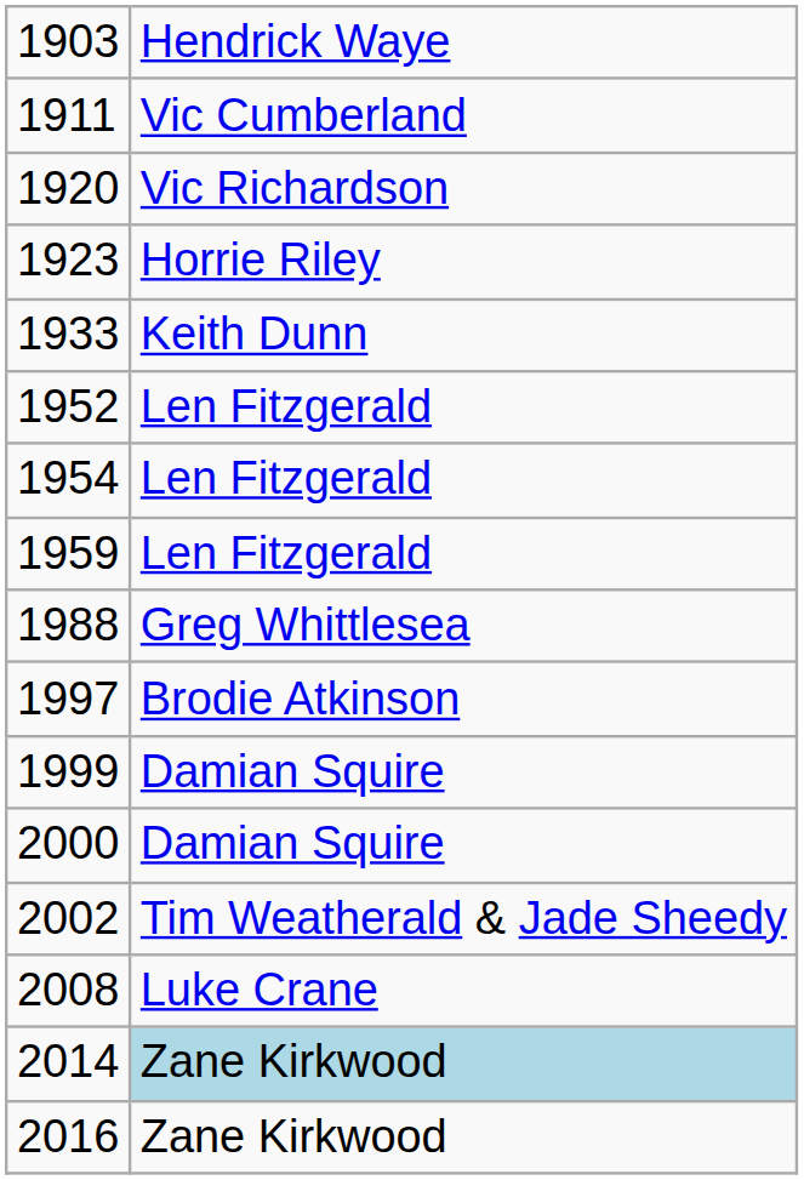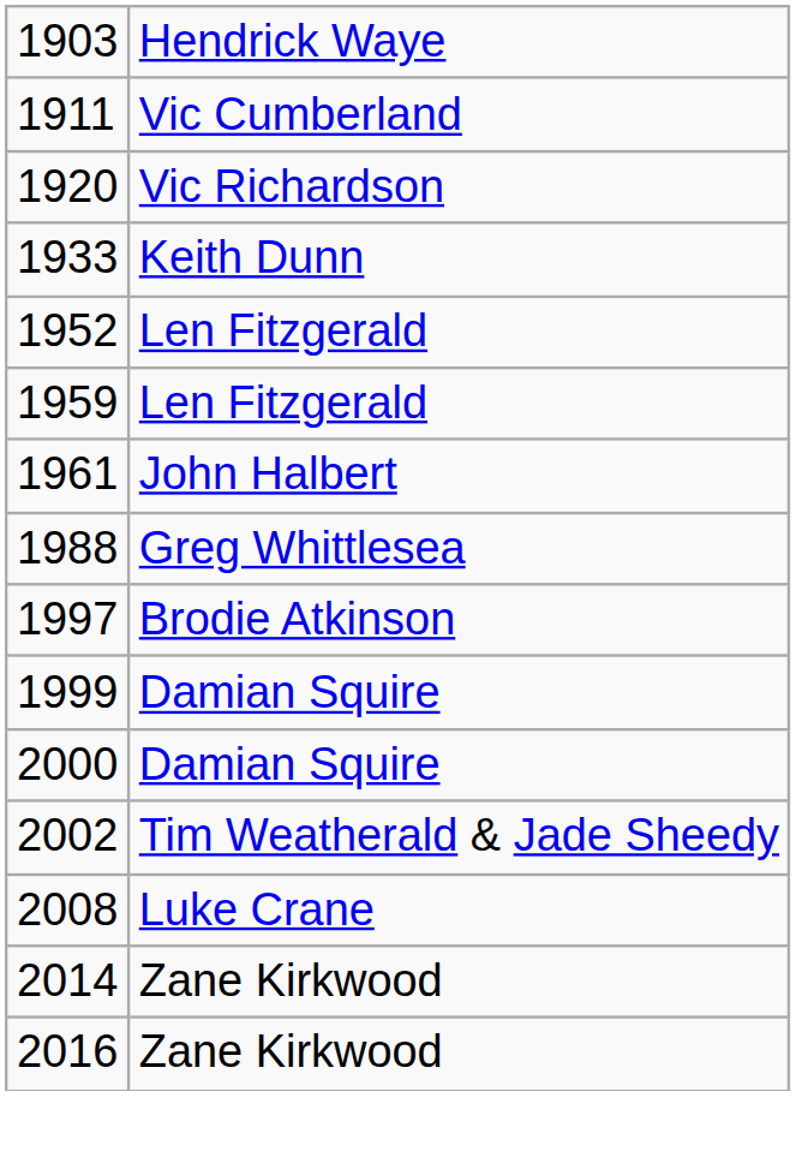 <table class="wikitable">
 <tr>
 <td>1903</td>
 <td><a href='#'>Hendrick Waye</a></td>
 </tr>
 <tr>
 <td>1911</td>
 <td><a href='#'>Vic Cumberland</a></td>
 </tr>
 <tr>
 <td>1920</td>
 <td><a href='#'>Vic Richardson</a></td>
 </tr>
 <tr>
-<td>1923</td>
-<td><a href='#'>Horrie Riley</a></td>
-</tr>
-<tr>
 <td>1933</td>
 <td><a href='#'>Keith Dunn</a></td>
 </tr>
 <tr>
 <td>1952</td>
 <td><a href='#'>Len Fitzgerald</a></td>
 </tr>
 <tr>
-<td>1954</td>
+<td>1959</td>
 <td><a href='#'>Len Fitzgerald</a></td>
 </tr>
 <tr>
-<td>1959</td>
-<td><a href='#'>Len Fitzgerald</a></td>
+<td>1961</td>
+<td><a href='#'>John Halbert</a></td>
 </tr>
 <tr>
 <td>1988</td>
 <td><a href='#'>Greg Whittlesea</a></td>
 </tr>
 <tr>
 <td>1997</td>
 <td><a href='#'>Brodie Atkinson</a></td>
 </tr>
 <tr>
 <td>1999</td>
 <td><a href='#'>Damian Squire</a></td>
 </tr>
 <tr>
 <td>2000</td>
 <td><a href='#'>Damian Squire</a></td>
 </tr>
 <tr>
 <td>2002</td>
 <td><a href='#'>Tim Weatherald</a> & <a href='#'>Jade Sheedy</a></td>
 </tr>
 <tr>
 <td>2008</td>
 <td><a href='#'>Luke Crane</a></td>
 </tr>
 <tr>
 <td>2014</td>
-<td style="background: lightblue;">Zane Kirkwood</td>
+<td>Zane Kirkwood</td>
 </tr>
 <tr>
 <td>2016</td>
 <td>Zane Kirkwood</td>
 </tr>
 </table>
